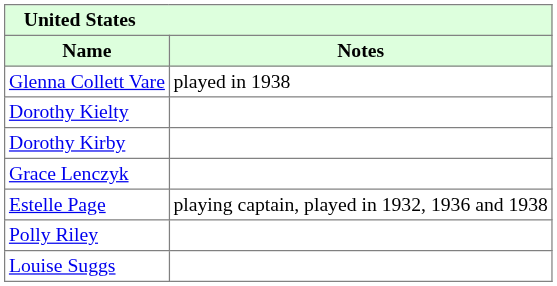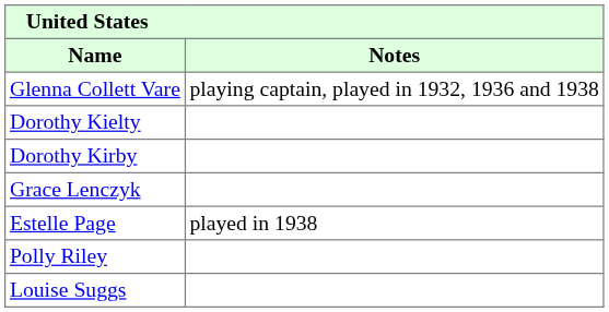 <table border="1" cellpadding="3" style="border-collapse: collapse;">
 <tr style="background:#ddffdd;">
 <td colspan="6">   <strong>United States</strong></td>
 </tr>
 <tr style="background:#ddffdd;">
 <th>Name</th>
 <th>Notes</th>
 </tr>
 <tr>
 <td><a href='#'>Glenna Collett Vare</a></td>
-<td>played in 1938</td>
+<td>playing captain, played in 1932, 1936 and 1938</td>
 </tr>
 <tr>
 <td><a href='#'>Dorothy Kielty</a></td>
 <td></td>
 </tr>
 <tr>
 <td><a href='#'>Dorothy Kirby</a></td>
 <td></td>
 </tr>
 <tr>
 <td><a href='#'>Grace Lenczyk</a></td>
 <td></td>
 </tr>
 <tr>
 <td><a href='#'>Estelle Page</a></td>
-<td>playing captain, played in 1932, 1936 and 1938</td>
+<td>played in 1938</td>
 </tr>
 <tr>
 <td><a href='#'>Polly Riley</a></td>
 <td></td>
 </tr>
 <tr>
 <td><a href='#'>Louise Suggs</a></td>
 <td></td>
 </tr>
 </table>
